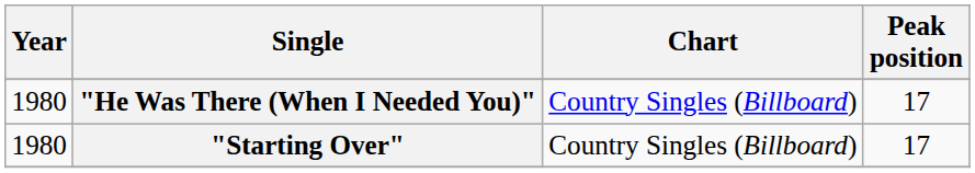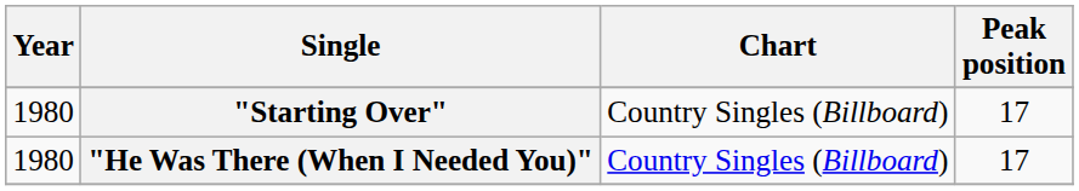 <table class="wikitable plainrowheaders"  style="text-align: center;">
 <tr>
 <th>Year</th>
 <th>Single</th>
 <th>Chart</th>
 <th>Peak<br>position</th>
 </tr>
 <tr>
 </tr>
 <tr>
 <td>1980</td>
+<th scope="row">"Starting Over"</th>
+<td>Country Singles (<em>Billboard</em>)</td>
+<td>17</td>
+</tr>
+<tr>
+<td>1980</td>
 <th scope="row">"He Was There (When I Needed You)"</th>
 <td><a href='#'>Country Singles</a> (<a href='#'><em>Billboard</em></a>)</td>
 <td>17</td>
 </tr>
 <tr>
-<td>1980</td>
-<th scope="row">"Starting Over"</th>
-<td>Country Singles (<em>Billboard</em>)</td>
-<td>17</td>
-</tr>
-<tr>
 </tr>
 </table>
